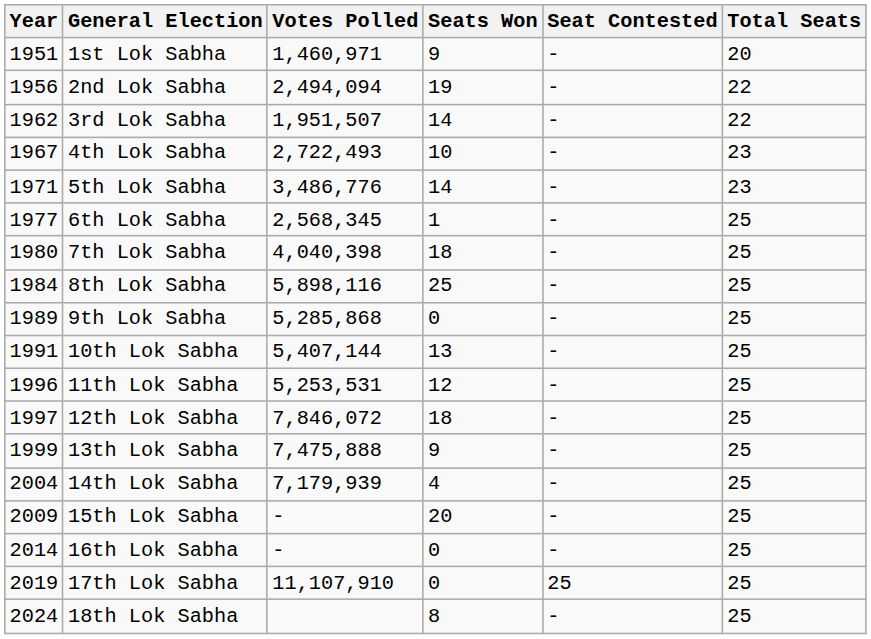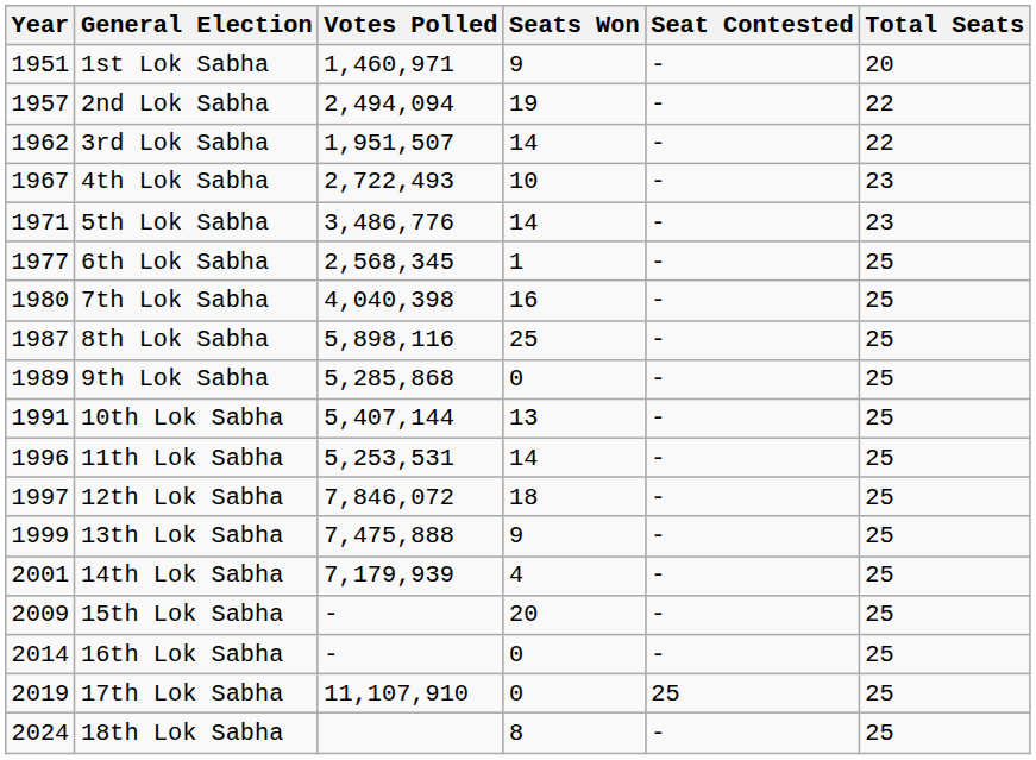 <table class="wikitable">
 <tr>
 <th>Year</th>
 <th>General Election</th>
 <th>Votes Polled</th>
 <th>Seats Won</th>
 <th>Seat Contested</th>
 <th>Total Seats</th>
 </tr>
 <tr>
 <td>1951</td>
 <td>1st Lok Sabha</td>
 <td>1,460,971</td>
 <td>9</td>
 <td>-</td>
 <td>20</td>
 </tr>
 <tr>
-<td>1956</td>
+<td>1957</td>
 <td>2nd Lok Sabha</td>
 <td>2,494,094</td>
 <td>19</td>
 <td>-</td>
 <td>22</td>
 </tr>
 <tr>
 <td>1962</td>
 <td>3rd Lok Sabha</td>
 <td>1,951,507</td>
 <td>14</td>
 <td>-</td>
 <td>22</td>
 </tr>
 <tr>
 <td>1967</td>
 <td>4th Lok Sabha</td>
 <td>2,722,493</td>
 <td>10</td>
 <td>-</td>
 <td>23</td>
 </tr>
 <tr>
 <td>1971</td>
 <td>5th Lok Sabha</td>
 <td>3,486,776</td>
 <td>14</td>
 <td>-</td>
 <td>23</td>
 </tr>
 <tr>
 <td>1977</td>
 <td>6th Lok Sabha</td>
 <td>2,568,345</td>
 <td>1</td>
 <td>-</td>
 <td>25</td>
 </tr>
 <tr>
 <td>1980</td>
 <td>7th Lok Sabha</td>
 <td>4,040,398</td>
-<td>18</td>
+<td>16</td>
 <td>-</td>
 <td>25</td>
 </tr>
 <tr>
-<td>1984</td>
+<td>1987</td>
 <td>8th Lok Sabha</td>
 <td>5,898,116</td>
 <td>25</td>
 <td>-</td>
 <td>25</td>
 </tr>
 <tr>
 <td>1989</td>
 <td>9th Lok Sabha</td>
 <td>5,285,868</td>
 <td>0</td>
 <td>-</td>
 <td>25</td>
 </tr>
 <tr>
 <td>1991</td>
 <td>10th Lok Sabha</td>
 <td>5,407,144</td>
 <td>13</td>
 <td>-</td>
 <td>25</td>
 </tr>
 <tr>
 <td>1996</td>
 <td>11th Lok Sabha</td>
 <td>5,253,531</td>
-<td>12</td>
+<td>14</td>
 <td>-</td>
 <td>25</td>
 </tr>
 <tr>
 <td>1997</td>
 <td>12th Lok Sabha</td>
 <td>7,846,072</td>
 <td>18</td>
 <td>-</td>
 <td>25</td>
 </tr>
 <tr>
 <td>1999</td>
 <td>13th Lok Sabha</td>
 <td>7,475,888</td>
 <td>9</td>
 <td>-</td>
 <td>25</td>
 </tr>
 <tr>
-<td>2004</td>
+<td>2001</td>
 <td>14th Lok Sabha</td>
 <td>7,179,939</td>
 <td>4</td>
 <td>-</td>
 <td>25</td>
 </tr>
 <tr>
 <td>2009</td>
 <td>15th Lok Sabha</td>
 <td>-</td>
 <td>20</td>
 <td>-</td>
 <td>25</td>
 </tr>
 <tr>
 <td>2014</td>
 <td>16th Lok Sabha</td>
 <td>-</td>
 <td>0</td>
 <td>-</td>
 <td>25</td>
 </tr>
 <tr>
 <td>2019</td>
 <td>17th Lok Sabha</td>
 <td>11,107,910</td>
 <td>0</td>
 <td>25</td>
 <td>25</td>
 </tr>
 <tr>
 <td>2024</td>
 <td>18th Lok Sabha</td>
 <td></td>
 <td>8</td>
 <td>-</td>
 <td>25</td>
 </tr>
 </table>
